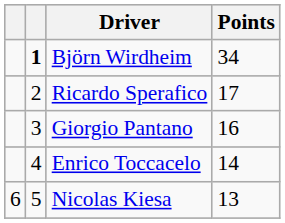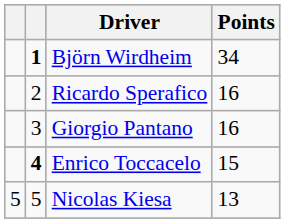 <table class="wikitable" style="font-size: 85%;">
 <tr>
 <th></th>
 <th></th>
 <th>Driver</th>
 <th>Points</th>
 </tr>
 <tr>
 <td align="left"></td>
 <td align="center"><strong>1</strong></td>
 <td> <a href='#'>Björn Wirdheim</a></td>
 <td>34</td>
 </tr>
 <tr>
 <td align="left"></td>
 <td align="center">2</td>
 <td> <a href='#'>Ricardo Sperafico</a></td>
-<td>17</td>
+<td>16</td>
 </tr>
 <tr>
 <td align="left"></td>
 <td align="center">3</td>
 <td> <a href='#'>Giorgio Pantano</a></td>
 <td>16</td>
 </tr>
 <tr>
 <td align="left"></td>
-<td align="center">4</td>
+<td align="center"><strong>4</strong></td>
 <td> <a href='#'>Enrico Toccacelo</a></td>
-<td>14</td>
+<td>15</td>
 </tr>
 <tr>
-<td align="left"> 6</td>
+<td align="left"> 5</td>
 <td align="center">5</td>
 <td> <a href='#'>Nicolas Kiesa</a></td>
 <td>13</td>
 </tr>
 </table>
